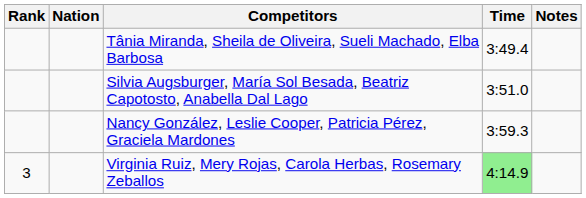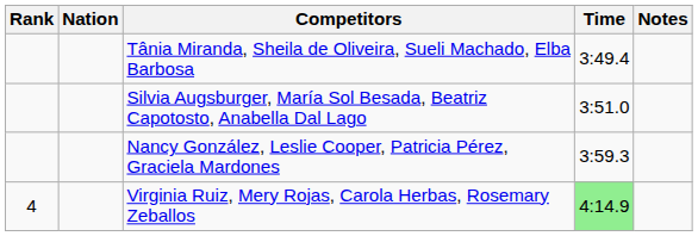 <table class="wikitable sortable" style="text-align:center">
 <tr>
 <th>Rank</th>
 <th>Nation</th>
 <th>Competitors</th>
 <th>Time</th>
 <th>Notes</th>
 </tr>
 <tr>
 <td></td>
 <td align=left></td>
 <td align=left><a href='#'>Tânia Miranda</a>, <a href='#'>Sheila de Oliveira</a>, <a href='#'>Sueli Machado</a>, <a href='#'>Elba Barbosa</a></td>
 <td>3:49.4</td>
 <td></td>
 </tr>
 <tr>
 <td></td>
 <td align=left></td>
 <td align=left><a href='#'>Silvia Augsburger</a>, <a href='#'>María Sol Besada</a>, <a href='#'>Beatriz Capotosto</a>, <a href='#'>Anabella Dal Lago</a></td>
 <td>3:51.0</td>
 <td></td>
 </tr>
 <tr>
 <td></td>
 <td align=left></td>
 <td align=left><a href='#'>Nancy González</a>, <a href='#'>Leslie Cooper</a>, <a href='#'>Patricia Pérez</a>, <a href='#'>Graciela Mardones</a></td>
 <td>3:59.3</td>
 <td></td>
 </tr>
 <tr>
-<td>3</td>
+<td>4</td>
 <td align=left></td>
 <td align=left><a href='#'>Virginia Ruiz</a>, <a href='#'>Mery Rojas</a>, <a href='#'>Carola Herbas</a>, <a href='#'>Rosemary Zeballos</a></td>
 <td style="background: lightgreen;">4:14.9</td>
 <td></td>
 </tr>
 </table>
